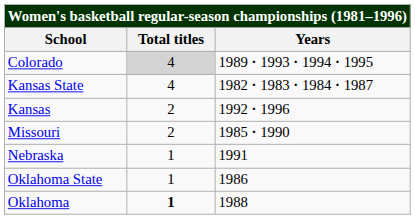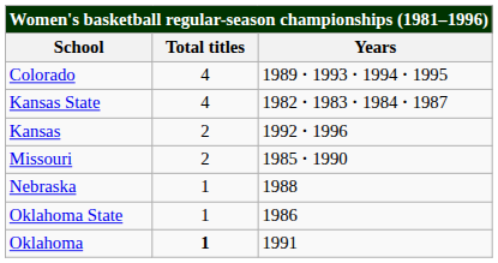 <table class="wikitable">
 <tr>
 <th colspan="4" style= background:#003300;color:white;>Women's basketball regular-season championships (1981–1996)</th>
 </tr>
 <tr>
 <th>School</th>
 <th>Total titles</th>
 <th>Years</th>
 </tr>
 <tr>
 <td><a href='#'>Colorado</a></td>
-<td style="background: lightgrey; text-align:center;">4</td>
+<td style="text-align:center;">4</td>
 <td>1989 <strong>·</strong> 1993 <strong>·</strong> 1994 <strong>·</strong> 1995</td>
 </tr>
 <tr>
 <td><a href='#'>Kansas State</a></td>
 <td style="text-align:center;">4</td>
 <td>1982 <strong>·</strong> 1983 <strong>·</strong> 1984 <strong>·</strong> 1987</td>
 </tr>
 <tr>
 <td><a href='#'>Kansas</a></td>
 <td style="text-align:center;">2</td>
 <td>1992 <strong>·</strong> 1996</td>
 </tr>
 <tr>
 <td><a href='#'>Missouri</a></td>
 <td style="text-align:center;">2</td>
 <td>1985 <strong>·</strong> 1990</td>
 </tr>
 <tr>
 <td><a href='#'>Nebraska</a></td>
 <td style="text-align:center;">1</td>
-<td>1991</td>
+<td>1988</td>
 </tr>
 <tr>
 <td><a href='#'>Oklahoma State</a></td>
 <td style="text-align:center;">1</td>
 <td>1986</td>
 </tr>
 <tr>
 <td><a href='#'>Oklahoma</a></td>
 <td style="text-align:center;"><strong>1</strong></td>
-<td>1988</td>
+<td>1991</td>
 </tr>
 </table>
